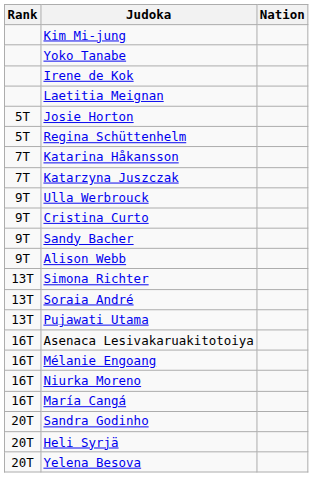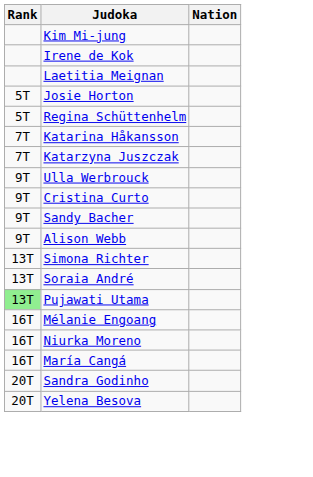 <table class="wikitable sortable" style="text-align:center">
 <tr>
 <th>Rank</th>
 <th>Judoka</th>
 <th>Nation</th>
 </tr>
 <tr>
 <td></td>
 <td align="left"><a href='#'>Kim Mi-jung</a></td>
-<td align="left"></td>
-</tr>
-<tr>
-<td></td>
-<td align="left"><a href='#'>Yoko Tanabe</a></td>
 <td align="left"></td>
 </tr>
 <tr>
 <td></td>
 <td align="left"><a href='#'>Irene de Kok</a></td>
 <td align="left"></td>
 </tr>
 <tr>
 <td></td>
 <td align="left"><a href='#'>Laetitia Meignan</a></td>
 <td align="left"></td>
 </tr>
 <tr>
 <td>5T</td>
 <td align="left"><a href='#'>Josie Horton</a></td>
 <td></td>
 </tr>
 <tr>
 <td>5T</td>
 <td align="left"><a href='#'>Regina Schüttenhelm</a></td>
 <td align="left"></td>
 </tr>
 <tr>
 <td>7T</td>
 <td align="left"><a href='#'>Katarina Håkansson</a></td>
 <td align="left"></td>
 </tr>
 <tr>
 <td>7T</td>
 <td align="left"><a href='#'>Katarzyna Juszczak</a></td>
 <td align="left"></td>
 </tr>
 <tr>
 <td>9T</td>
 <td align="left"><a href='#'>Ulla Werbrouck</a></td>
 <td align="left"></td>
 </tr>
 <tr>
 <td>9T</td>
 <td align="left"><a href='#'>Cristina Curto</a></td>
 <td align="left"></td>
 </tr>
 <tr>
 <td>9T</td>
 <td align="left"><a href='#'>Sandy Bacher</a></td>
 <td align="left"></td>
 </tr>
 <tr>
 <td>9T</td>
 <td align="left"><a href='#'>Alison Webb</a></td>
 <td align="left"></td>
 </tr>
 <tr>
 <td>13T</td>
 <td align="left"><a href='#'>Simona Richter</a></td>
 <td align="left"></td>
 </tr>
 <tr>
 <td>13T</td>
 <td align="left"><a href='#'>Soraia André</a></td>
 <td align="left"></td>
 </tr>
 <tr>
-<td>13T</td>
+<td style="background: lightgreen;">13T</td>
 <td align="left"><a href='#'>Pujawati Utama</a></td>
-<td align="left"></td>
-</tr>
-<tr>
-<td>16T</td>
-<td align="left">Asenaca Lesivakaruakitotoiya</td>
 <td align="left"></td>
 </tr>
 <tr>
 <td>16T</td>
 <td align="left"><a href='#'>Mélanie Engoang</a></td>
 <td align="left"></td>
 </tr>
 <tr>
 <td>16T</td>
 <td align="left"><a href='#'>Niurka Moreno</a></td>
 <td align="left"></td>
 </tr>
 <tr>
 <td>16T</td>
 <td align="left"><a href='#'>María Cangá</a></td>
 <td align="left"></td>
 </tr>
 <tr>
 <td>20T</td>
 <td align="left"><a href='#'>Sandra Godinho</a></td>
 <td align="left"></td>
 </tr>
 <tr>
 <td>20T</td>
-<td align="left"><a href='#'>Heli Syrjä</a></td>
-<td align="left"></td>
-</tr>
-<tr>
-<td>20T</td>
 <td align="left"><a href='#'>Yelena Besova</a></td>
 <td align="left"></td>
 </tr>
 </table>
